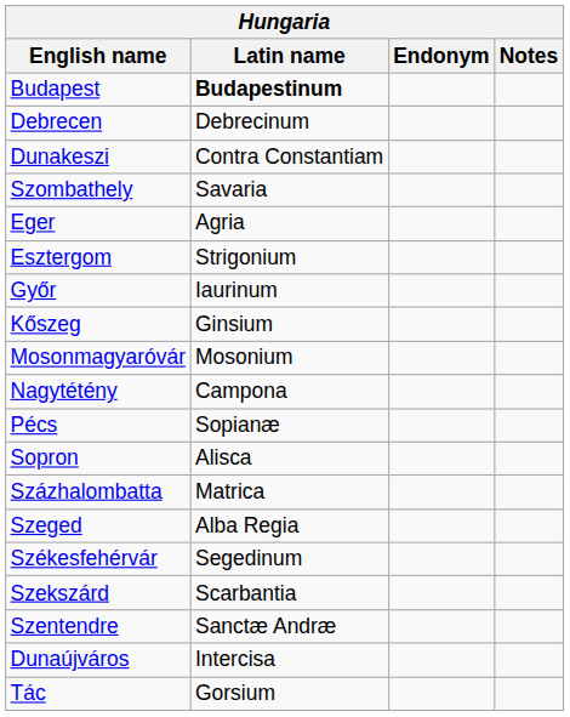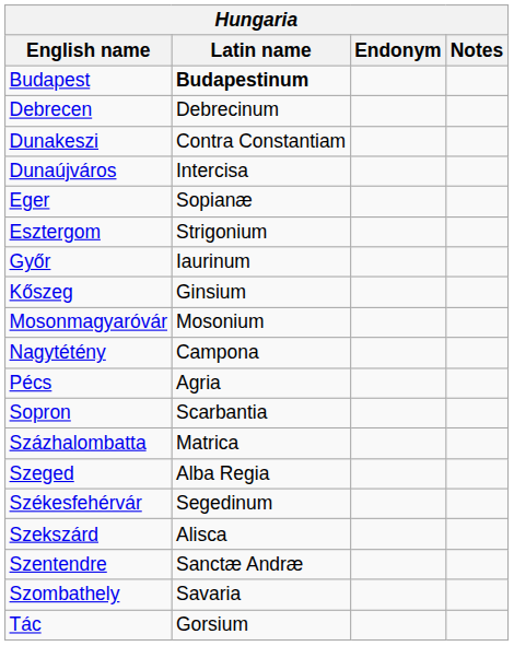 <table class="wikitable sortable">
 <tr>
 <th colspan="4"> <em>Hungaria</em></th>
 </tr>
 <tr>
 <th>English name</th>
 <th>Latin name</th>
 <th>Endonym</th>
 <th>Notes</th>
 </tr>
 <tr>
 <td><a href='#'>Budapest</a></td>
 <td><strong>Budapestinum</strong></td>
 <td></td>
 <td></td>
 </tr>
 <tr>
 <td><a href='#'>Debrecen</a></td>
 <td>Debrecinum</td>
 <td></td>
 <td></td>
 </tr>
 <tr>
 <td><a href='#'>Dunakeszi</a></td>
 <td>Contra Constantiam</td>
 <td></td>
 <td></td>
 </tr>
 <tr>
-<td><a href='#'>Szombathely</a></td>
-<td>Savaria</td>
+<td><a href='#'>Dunaújváros</a></td>
+<td>Intercisa</td>
 <td></td>
 <td></td>
 </tr>
 <tr>
 <td><a href='#'>Eger</a></td>
-<td>Agria</td>
+<td>Sopianæ</td>
 <td></td>
 <td></td>
 </tr>
 <tr>
 <td><a href='#'>Esztergom</a></td>
 <td>Strigonium</td>
 <td></td>
 <td></td>
 </tr>
 <tr>
 <td><a href='#'>Győr</a></td>
 <td>Iaurinum</td>
 <td></td>
 <td></td>
 </tr>
 <tr>
 <td><a href='#'>Kőszeg</a></td>
 <td>Ginsium</td>
 <td></td>
 <td></td>
 </tr>
 <tr>
 <td><a href='#'>Mosonmagyaróvár</a></td>
 <td>Mosonium</td>
 <td></td>
 <td></td>
 </tr>
 <tr>
 <td><a href='#'>Nagytétény</a></td>
 <td>Campona</td>
 <td></td>
 <td></td>
 </tr>
 <tr>
 <td><a href='#'>Pécs</a></td>
-<td>Sopianæ</td>
+<td>Agria</td>
 <td></td>
 <td></td>
 </tr>
 <tr>
 <td><a href='#'>Sopron</a></td>
-<td>Alisca</td>
+<td>Scarbantia</td>
 <td></td>
 <td></td>
 </tr>
 <tr>
 <td><a href='#'>Százhalombatta</a></td>
 <td>Matrica</td>
 <td></td>
 <td></td>
 </tr>
 <tr>
 <td><a href='#'>Szeged</a></td>
 <td>Alba Regia</td>
 <td></td>
 <td></td>
 </tr>
 <tr>
 <td><a href='#'>Székesfehérvár</a></td>
 <td>Segedinum</td>
 <td></td>
 <td></td>
 </tr>
 <tr>
 <td><a href='#'>Szekszárd</a></td>
-<td>Scarbantia</td>
+<td>Alisca</td>
 <td></td>
 <td></td>
 </tr>
 <tr>
 <td><a href='#'>Szentendre</a></td>
 <td>Sanctæ Andræ</td>
 <td></td>
 <td></td>
 </tr>
 <tr>
-<td><a href='#'>Dunaújváros</a></td>
-<td>Intercisa</td>
+<td><a href='#'>Szombathely</a></td>
+<td>Savaria</td>
 <td></td>
 <td></td>
 </tr>
 <tr>
 <td><a href='#'>Tác</a></td>
 <td>Gorsium</td>
 <td></td>
 <td></td>
 </tr>
 </table>
